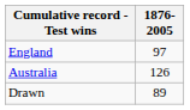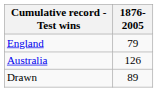 <table class="wikitable" style="text-align:center;">
 <tr>
 <th width="150">Cumulative record - Test wins</th>
 <th width="50">1876-2005</th>
 </tr>
 <tr>
 <td style="text-align:left;"><a href='#'>England</a></td>
-<td>97</td>
+<td>79</td>
 </tr>
 <tr>
 <td style="text-align:left;"><a href='#'>Australia</a></td>
 <td>126</td>
 </tr>
 <tr>
 <td style="text-align:left;">Drawn</td>
 <td>89</td>
 </tr>
 </table>
